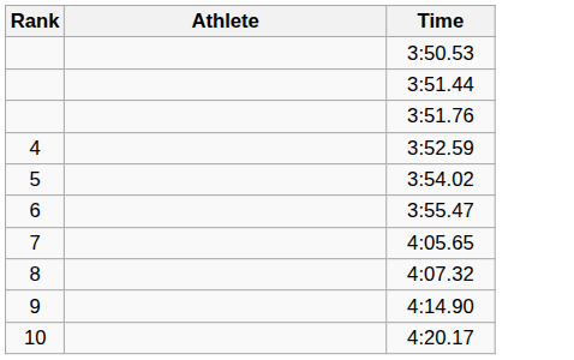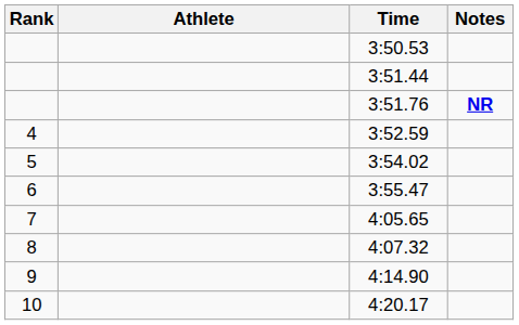 <table class="wikitable sortable" style="text-align:center">
 <tr>
 <th width=40>Rank</th>
 <th width=250>Athlete</th>
 <th width=80>Time</th>
+<th width=50>Notes</th>
 </tr>
 <tr>
 <td></td>
 <td align=left></td>
 <td>3:50.53</td>
+<td></td>
 </tr>
 <tr>
 <td></td>
 <td align=left></td>
 <td>3:51.44</td>
+<td></td>
 </tr>
 <tr>
 <td></td>
 <td align=left></td>
 <td>3:51.76</td>
+<td><strong><a href='#'>NR</a></strong></td>
 </tr>
 <tr>
 <td>4</td>
 <td align=left></td>
 <td>3:52.59</td>
+<td></td>
 </tr>
 <tr>
 <td>5</td>
 <td align=left></td>
 <td>3:54.02</td>
+<td></td>
 </tr>
 <tr>
 <td>6</td>
 <td align=left></td>
 <td>3:55.47</td>
+<td></td>
 </tr>
 <tr>
 <td>7</td>
 <td align=left></td>
 <td>4:05.65</td>
+<td></td>
 </tr>
 <tr>
 <td>8</td>
 <td align=left></td>
 <td>4:07.32</td>
+<td></td>
 </tr>
 <tr>
 <td>9</td>
 <td align=left></td>
 <td>4:14.90</td>
+<td></td>
 </tr>
 <tr>
 <td>10</td>
 <td align=left></td>
 <td>4:20.17</td>
+<td></td>
 </tr>
 </table>
